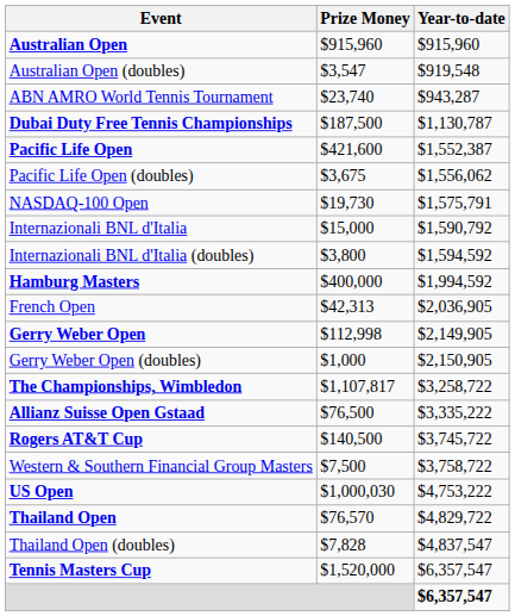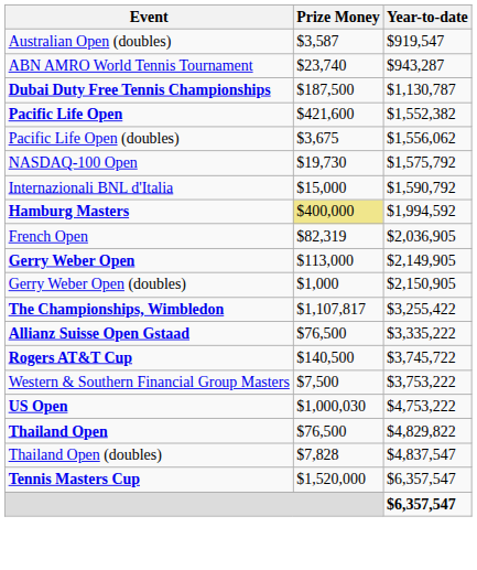 <table class="wikitable sortable">
 <tr>
 <th>Event</th>
 <th>Prize Money</th>
 <th>Year-to-date</th>
 </tr>
 <tr>
-<td><strong><a href='#'>Australian Open</a></strong></td>
-<td>$915,960</td>
-<td>$915,960</td>
-</tr>
-<tr>
 <td><a href='#'>Australian Open</a> (doubles)</td>
-<td>$3,547</td>
-<td>$919,548</td>
+<td>$3,587</td>
+<td>$919,547</td>
 </tr>
 <tr>
 <td><a href='#'>ABN AMRO World Tennis Tournament</a></td>
 <td>$23,740</td>
 <td>$943,287</td>
 </tr>
 <tr>
 <td><strong><a href='#'>Dubai Duty Free Tennis Championships</a></strong></td>
 <td>$187,500</td>
 <td>$1,130,787</td>
 </tr>
 <tr>
 <td><strong><a href='#'>Pacific Life Open</a></strong></td>
 <td>$421,600</td>
-<td>$1,552,387</td>
+<td>$1,552,382</td>
 </tr>
 <tr>
 <td><a href='#'>Pacific Life Open</a> (doubles)</td>
 <td>$3,675</td>
 <td>$1,556,062</td>
 </tr>
 <tr>
 <td><a href='#'>NASDAQ-100 Open</a></td>
 <td>$19,730</td>
-<td>$1,575,791</td>
+<td>$1,575,792</td>
 </tr>
 <tr>
 <td><a href='#'>Internazionali BNL d'Italia</a></td>
 <td>$15,000</td>
 <td>$1,590,792</td>
 </tr>
 <tr>
-<td><a href='#'>Internazionali BNL d'Italia</a> (doubles)</td>
-<td>$3,800</td>
-<td>$1,594,592</td>
-</tr>
-<tr>
 <td><strong><a href='#'>Hamburg Masters</a></strong></td>
-<td>$400,000</td>
+<td style="background: khaki;">$400,000</td>
 <td>$1,994,592</td>
 </tr>
 <tr>
 <td><a href='#'>French Open</a></td>
-<td>$42,313</td>
+<td>$82,319</td>
 <td>$2,036,905</td>
 </tr>
 <tr>
 <td><strong><a href='#'>Gerry Weber Open</a></strong></td>
-<td>$112,998</td>
+<td>$113,000</td>
 <td>$2,149,905</td>
 </tr>
 <tr>
 <td><a href='#'>Gerry Weber Open</a> (doubles)</td>
 <td>$1,000</td>
 <td>$2,150,905</td>
 </tr>
 <tr>
 <td><strong><a href='#'>The Championships, Wimbledon</a> </strong></td>
 <td>$1,107,817</td>
-<td>$3,258,722</td>
+<td>$3,255,422</td>
 </tr>
 <tr>
 <td><strong><a href='#'>Allianz Suisse Open Gstaad</a></strong></td>
 <td>$76,500</td>
 <td>$3,335,222</td>
 </tr>
 <tr>
 <td><strong><a href='#'>Rogers AT&T Cup</a></strong></td>
 <td>$140,500</td>
 <td>$3,745,722</td>
 </tr>
 <tr>
 <td><a href='#'>Western & Southern Financial Group Masters</a></td>
 <td>$7,500</td>
-<td>$3,758,722</td>
+<td>$3,753,222</td>
 </tr>
 <tr>
 <td><strong><a href='#'>US Open</a></strong></td>
 <td>$1,000,030</td>
 <td>$4,753,222</td>
 </tr>
 <tr>
 <td><strong><a href='#'>Thailand Open</a></strong></td>
-<td>$76,570</td>
-<td>$4,829,722</td>
+<td>$76,500</td>
+<td>$4,829,822</td>
 </tr>
 <tr>
 <td><a href='#'>Thailand Open</a> (doubles)</td>
 <td>$7,828</td>
 <td>$4,837,547</td>
 </tr>
 <tr>
 <td><strong><a href='#'>Tennis Masters Cup</a></strong></td>
 <td>$1,520,000</td>
 <td>$6,357,547</td>
 </tr>
 <tr class="sortbottom">
 <td colspan=2 bgcolor=#DCDCDC></td>
 <td><strong>$6,357,547</strong></td>
 </tr>
 </table>
